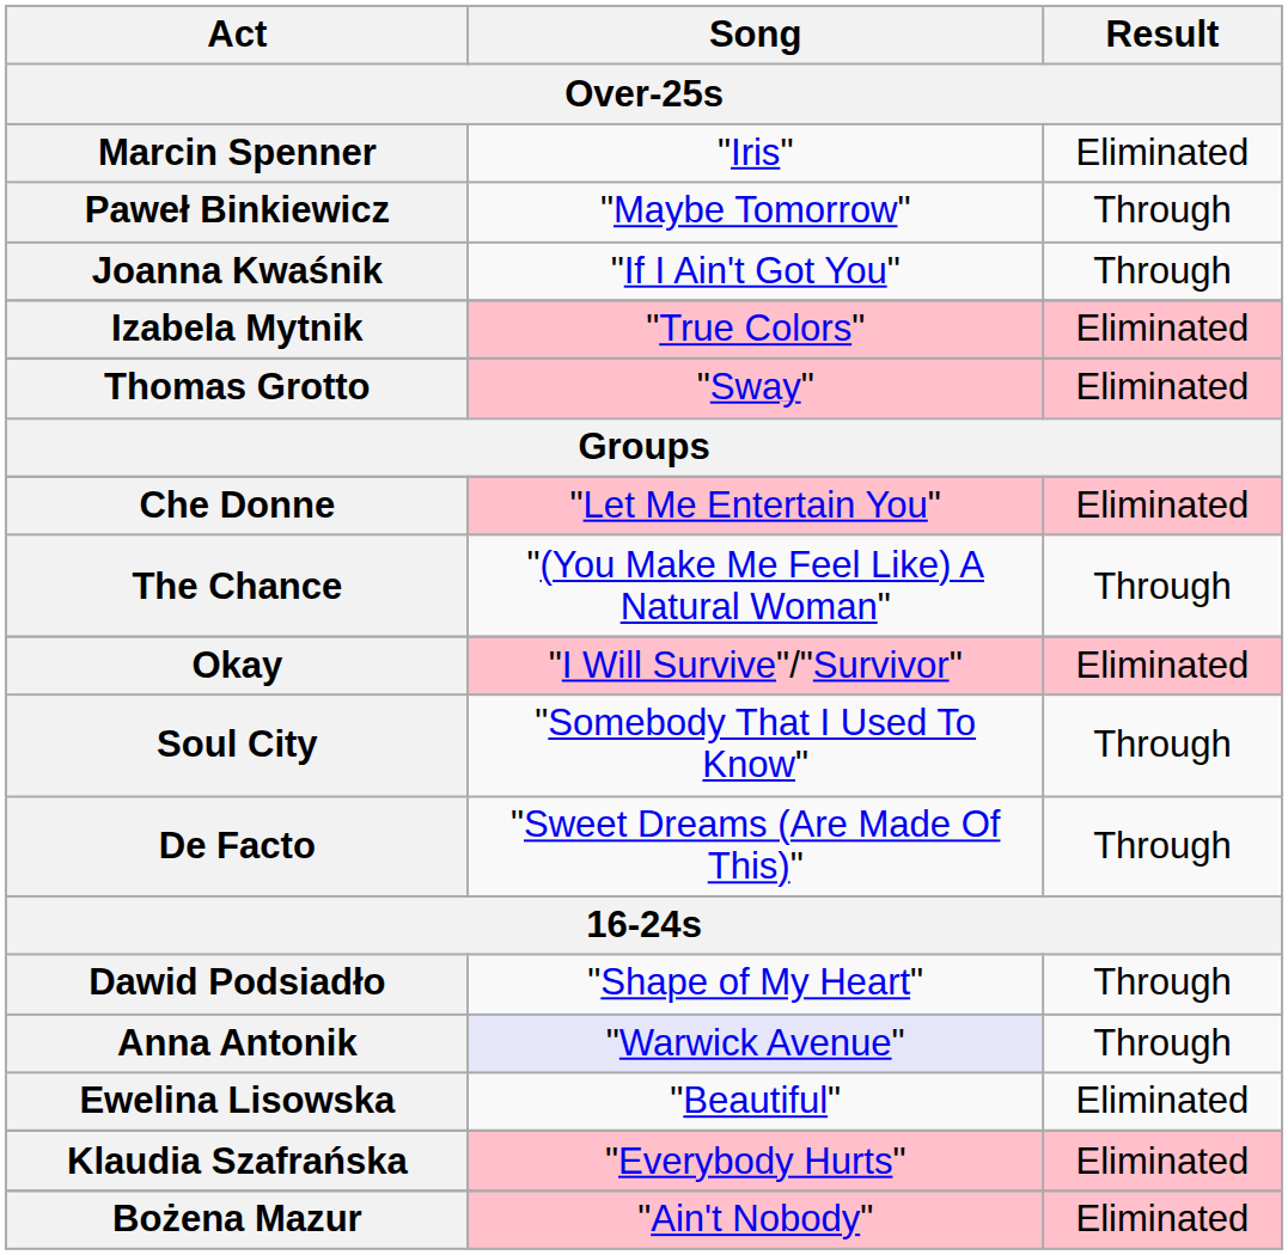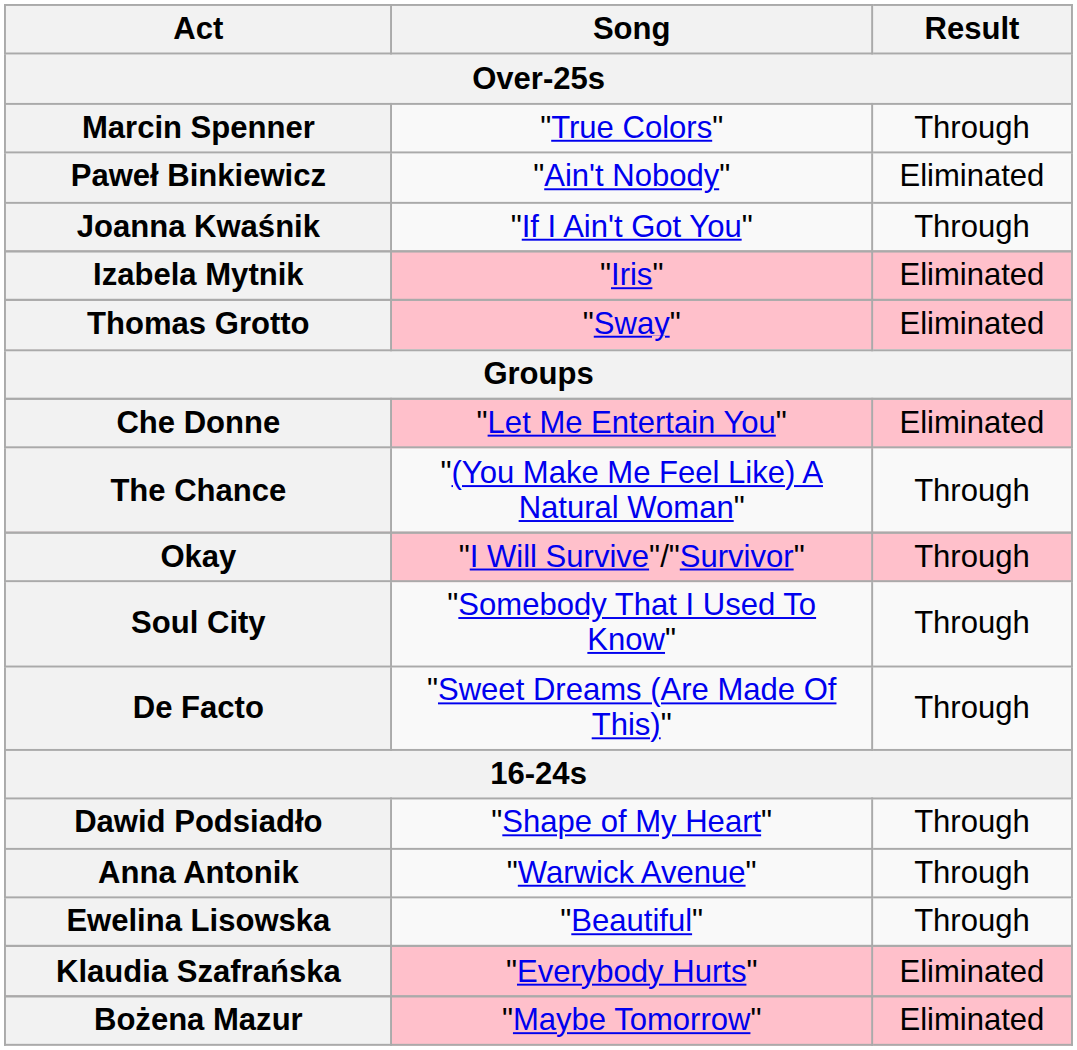 <table class="wikitable plainrowheaders" style="text-align:center;">
 <tr>
 <th scope="col" style="width:12em;">Act</th>
 <th scope="col" style="width:15em;">Song</th>
 <th scope="col" style="width:6em;">Result</th>
 </tr>
 <tr>
 <th scope="col" colspan="6">Over-25s</th>
 </tr>
 <tr>
 <th scope="row">Marcin Spenner</th>
-<td>"<a href='#'>Iris</a>"</td>
-<td>Eliminated</td>
+<td>"<a href='#'>True Colors</a>"</td>
+<td>Through</td>
 </tr>
 <tr>
 <th scope="row">Paweł Binkiewicz</th>
-<td>"<a href='#'>Maybe Tomorrow</a>"</td>
-<td>Through</td>
+<td>"<a href='#'>Ain't Nobody</a>"</td>
+<td>Eliminated</td>
 </tr>
 <tr>
 <th scope="row">Joanna Kwaśnik</th>
 <td>"<a href='#'>If I Ain't Got You</a>"</td>
 <td>Through</td>
 </tr>
 <tr>
 </tr>
 <tr style="background:pink;">
 <th scope="row">Izabela Mytnik</th>
-<td>"<a href='#'>True Colors</a>"</td>
+<td>"<a href='#'>Iris</a>"</td>
 <td>Eliminated</td>
 </tr>
 <tr>
 </tr>
 <tr style="background:pink;">
 <th scope="row">Thomas Grotto</th>
 <td>"<a href='#'>Sway</a>"</td>
 <td>Eliminated</td>
 </tr>
 <tr>
 <th scope="col" colspan="6">Groups</th>
 </tr>
 <tr>
 </tr>
 <tr style="background:pink;">
 <th scope="row">Che Donne</th>
 <td>"<a href='#'>Let Me Entertain You</a>"</td>
 <td>Eliminated</td>
 </tr>
 <tr>
 <th scope="row">The Chance</th>
 <td>"<a href='#'>(You Make Me Feel Like) A Natural Woman</a>"</td>
 <td>Through</td>
 </tr>
 <tr>
 </tr>
 <tr style="background:pink;">
 <th scope="row">Okay</th>
 <td>"<a href='#'>I Will Survive</a>"/"<a href='#'>Survivor</a>"</td>
-<td>Eliminated</td>
+<td>Through</td>
 </tr>
 <tr>
 <th scope="row">Soul City</th>
 <td>"<a href='#'>Somebody That I Used To Know</a>"</td>
 <td>Through</td>
 </tr>
 <tr>
 <th scope="row">De Facto</th>
 <td>"<a href='#'>Sweet Dreams (Are Made Of This)</a>"</td>
 <td>Through</td>
 </tr>
 <tr>
 <th scope="col" colspan="6">16-24s</th>
 </tr>
 <tr>
 <th scope="row">Dawid Podsiadło</th>
 <td>"<a href='#'>Shape of My Heart</a>"</td>
 <td>Through</td>
 </tr>
 <tr>
 <th scope="row">Anna Antonik</th>
-<td style="background: lavender;">"<a href='#'>Warwick Avenue</a>"</td>
+<td>"<a href='#'>Warwick Avenue</a>"</td>
 <td>Through</td>
 </tr>
 <tr>
 <th scope="row">Ewelina Lisowska</th>
 <td>"<a href='#'>Beautiful</a>"</td>
-<td>Eliminated</td>
+<td>Through</td>
 </tr>
 <tr>
 </tr>
 <tr style="background:pink;">
 <th scope="row">Klaudia Szafrańska</th>
 <td>"<a href='#'>Everybody Hurts</a>"</td>
 <td>Eliminated</td>
 </tr>
 <tr>
 </tr>
 <tr style="background:pink;">
 <th scope="row">Bożena Mazur</th>
-<td>"<a href='#'>Ain't Nobody</a>"</td>
+<td>"<a href='#'>Maybe Tomorrow</a>"</td>
 <td>Eliminated</td>
 </tr>
 </table>
